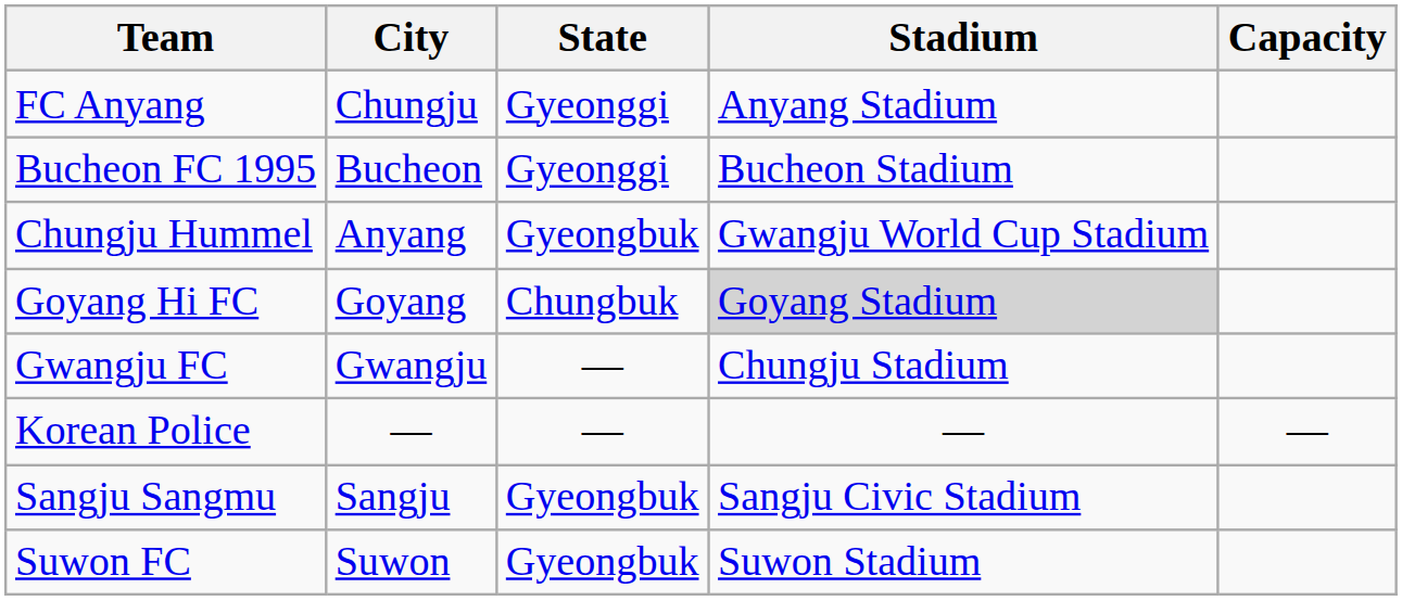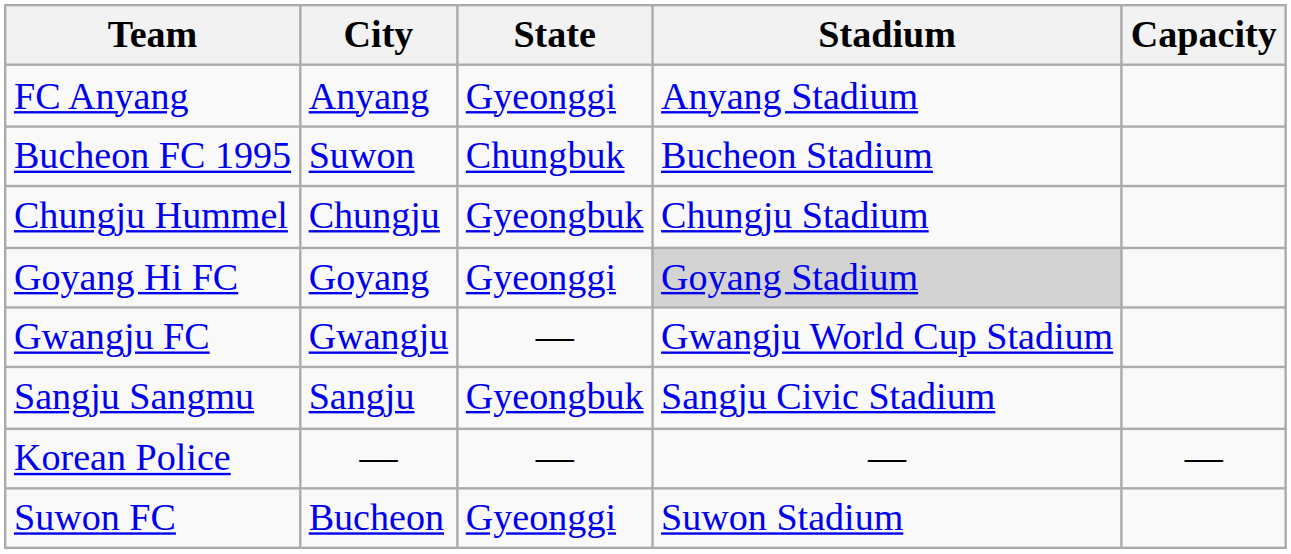 <table class="wikitable sortable" style="text-align: left;">
 <tr>
 <th>Team</th>
 <th>City</th>
 <th>State</th>
 <th>Stadium</th>
 <th>Capacity</th>
 </tr>
 <tr>
 <td><a href='#'>FC Anyang</a></td>
-<td><a href='#'>Chungju</a></td>
+<td><a href='#'>Anyang</a></td>
 <td><a href='#'>Gyeonggi</a></td>
 <td><a href='#'>Anyang Stadium</a></td>
 <td></td>
 </tr>
 <tr>
 <td><a href='#'>Bucheon FC 1995</a></td>
-<td><a href='#'>Bucheon</a></td>
-<td><a href='#'>Gyeonggi</a></td>
+<td><a href='#'>Suwon</a></td>
+<td><a href='#'>Chungbuk</a></td>
 <td><a href='#'>Bucheon Stadium</a></td>
 <td></td>
 </tr>
 <tr>
 <td><a href='#'>Chungju Hummel</a></td>
-<td><a href='#'>Anyang</a></td>
+<td><a href='#'>Chungju</a></td>
 <td><a href='#'>Gyeongbuk</a></td>
-<td><a href='#'>Gwangju World Cup Stadium</a></td>
+<td><a href='#'>Chungju Stadium</a></td>
 <td></td>
 </tr>
 <tr>
 <td><a href='#'>Goyang Hi FC</a></td>
 <td><a href='#'>Goyang</a></td>
-<td><a href='#'>Chungbuk</a></td>
+<td><a href='#'>Gyeonggi</a></td>
 <td style="background: lightgrey;"><a href='#'>Goyang Stadium</a></td>
 <td></td>
 </tr>
 <tr>
 <td><a href='#'>Gwangju FC</a></td>
 <td><a href='#'>Gwangju</a></td>
 <td align=center>—</td>
-<td><a href='#'>Chungju Stadium</a></td>
+<td><a href='#'>Gwangju World Cup Stadium</a></td>
+<td></td>
+</tr>
+<tr>
+<td><a href='#'>Sangju Sangmu</a></td>
+<td><a href='#'>Sangju</a></td>
+<td><a href='#'>Gyeongbuk</a></td>
+<td><a href='#'>Sangju Civic Stadium</a></td>
 <td></td>
 </tr>
 <tr>
 <td><a href='#'>Korean Police</a></td>
 <td align=center>—</td>
 <td align=center>—</td>
 <td align=center>—</td>
 <td align=center>—</td>
 </tr>
 <tr>
-<td><a href='#'>Sangju Sangmu</a></td>
-<td><a href='#'>Sangju</a></td>
-<td><a href='#'>Gyeongbuk</a></td>
-<td><a href='#'>Sangju Civic Stadium</a></td>
-<td></td>
-</tr>
-<tr>
 <td><a href='#'>Suwon FC</a></td>
-<td><a href='#'>Suwon</a></td>
-<td><a href='#'>Gyeongbuk</a></td>
+<td><a href='#'>Bucheon</a></td>
+<td><a href='#'>Gyeonggi</a></td>
 <td><a href='#'>Suwon Stadium</a></td>
 <td></td>
 </tr>
 </table>
